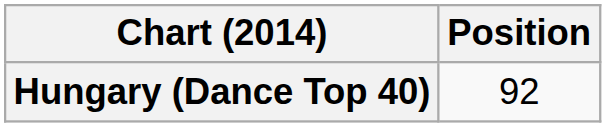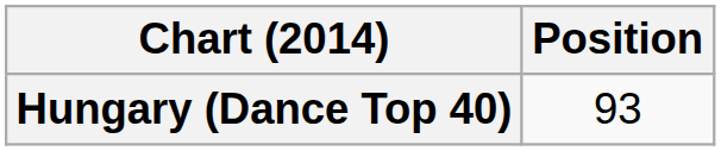 <table class="wikitable plainrowheaders">
 <tr>
 <th scope="col">Chart (2014)</th>
 <th scope="col">Position</th>
 </tr>
 <tr>
 <th scope="row">Hungary (Dance Top 40)</th>
-<td style="text-align:center;">92</td>
+<td style="text-align:center;">93</td>
 </tr>
 </table>
